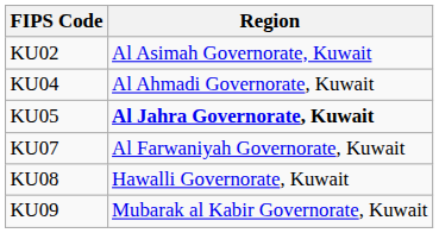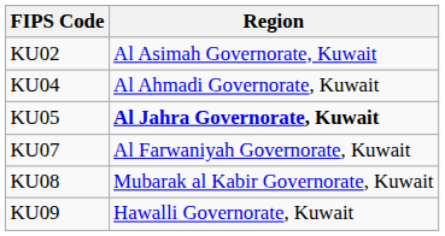 <table class="wikitable">
 <tr>
 <th>FIPS Code</th>
 <th>Region</th>
 </tr>
 <tr>
 <td>KU02</td>
 <td><a href='#'>Al Asimah Governorate, Kuwait</a></td>
 </tr>
 <tr>
 <td>KU04</td>
 <td><a href='#'>Al Ahmadi Governorate</a>, Kuwait</td>
 </tr>
 <tr>
 <td>KU05</td>
 <td><strong><a href='#'>Al Jahra Governorate</a>, Kuwait</strong></td>
 </tr>
 <tr>
 <td>KU07</td>
 <td><a href='#'>Al Farwaniyah Governorate</a>, Kuwait</td>
 </tr>
 <tr>
 <td>KU08</td>
-<td><a href='#'>Hawalli Governorate</a>, Kuwait</td>
+<td><a href='#'>Mubarak al Kabir Governorate</a>, Kuwait</td>
 </tr>
 <tr>
 <td>KU09</td>
-<td><a href='#'>Mubarak al Kabir Governorate</a>, Kuwait</td>
+<td><a href='#'>Hawalli Governorate</a>, Kuwait</td>
 </tr>
 </table>
